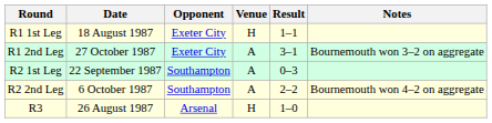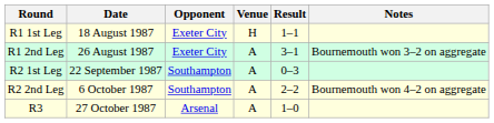 <table class="wikitable" style="text-align:center">
 <tr>
 <th>Round</th>
 <th>Date</th>
 <th>Opponent</th>
 <th>Venue</th>
 <th>Result</th>
 <th>Notes</th>
 </tr>
 <tr style="background-color: #ffffdd;">
 <td>R1 1st Leg</td>
 <td>18 August 1987</td>
 <td><a href='#'>Exeter City</a></td>
 <td>H</td>
 <td>1–1</td>
 <td></td>
 </tr>
 <tr style="background-color: #d0ffe3;">
 <td>R1 2nd Leg</td>
-<td>27 October 1987</td>
+<td>26 August 1987</td>
 <td><a href='#'>Exeter City</a></td>
 <td>A</td>
 <td>3–1</td>
 <td>Bournemouth won 3–2 on aggregate</td>
 </tr>
 <tr style="background-color: #d0ffe3;">
 <td>R2 1st Leg</td>
 <td>22 September 1987</td>
 <td><a href='#'>Southampton</a></td>
 <td>A</td>
 <td>0–3</td>
 <td></td>
 </tr>
 <tr style="background-color: #ffffdd;">
 <td>R2 2nd Leg</td>
 <td>6 October 1987</td>
 <td><a href='#'>Southampton</a></td>
 <td>A</td>
 <td>2–2</td>
 <td>Bournemouth won 4–2 on aggregate</td>
 </tr>
 <tr style="background-color: #ffffdd;">
 <td>R3</td>
-<td>26 August 1987</td>
+<td>27 October 1987</td>
 <td><a href='#'>Arsenal</a></td>
-<td>H</td>
+<td>A</td>
 <td>1–0</td>
 <td></td>
 </tr>
 </table>
